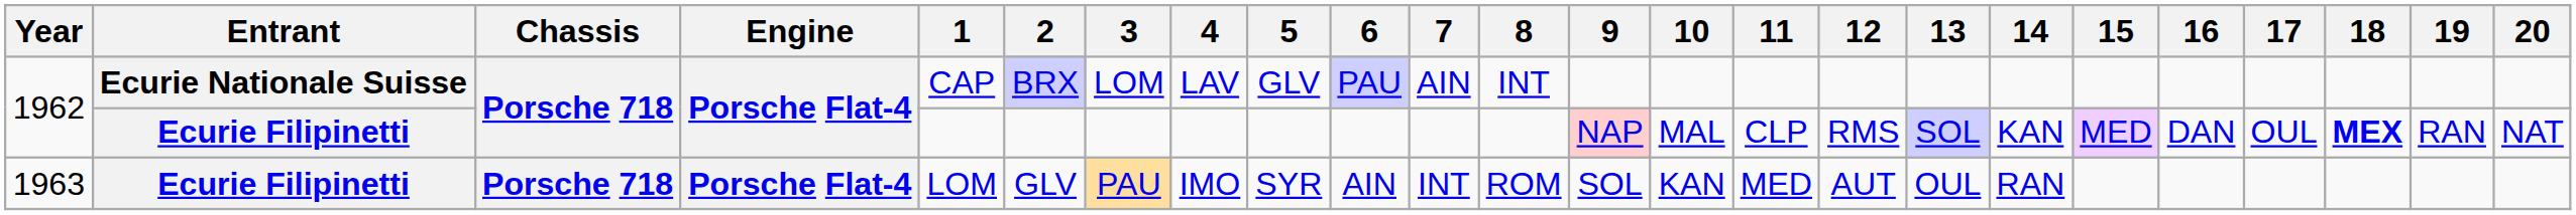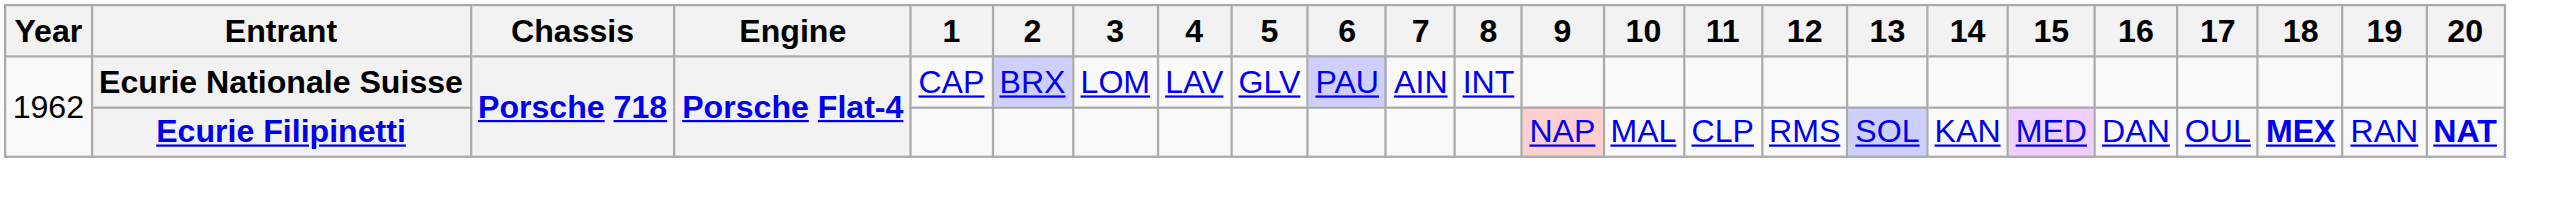 <table class="wikitable" style="text-align:center; font-size:90%">
 <tr>
 <th>Year</th>
 <th>Entrant</th>
 <th>Chassis</th>
 <th>Engine</th>
 <th>1</th>
 <th>2</th>
 <th>3</th>
 <th>4</th>
 <th>5</th>
 <th>6</th>
 <th>7</th>
 <th>8</th>
 <th>9</th>
 <th>10</th>
 <th>11</th>
 <th>12</th>
 <th>13</th>
 <th>14</th>
 <th>15</th>
 <th>16</th>
 <th>17</th>
 <th>18</th>
 <th>19</th>
 <th>20</th>
 </tr>
 <tr>
 <td rowspan=2>1962</td>
 <th>Ecurie Nationale Suisse</th>
 <th rowspan=2><a href='#'>Porsche</a> <a href='#'>718</a></th>
 <th rowspan=2><a href='#'>Porsche</a> <a href='#'>Flat-4</a></th>
 <td><a href='#'>CAP</a></td>
 <td style="background:#CFCFFF;"><a href='#'>BRX</a><br></td>
 <td><a href='#'>LOM</a></td>
 <td><a href='#'>LAV</a></td>
 <td><a href='#'>GLV</a></td>
 <td style="background:#CFCFFF;"><a href='#'>PAU</a><br></td>
 <td><a href='#'>AIN</a></td>
 <td><a href='#'>INT</a></td>
 <td></td>
 <td></td>
 <td></td>
 <td></td>
 <td></td>
 <td></td>
 <td></td>
 <td></td>
 <td></td>
 <td></td>
 <td></td>
 <td></td>
 </tr>
 <tr>
 <th><a href='#'>Ecurie Filipinetti</a></th>
 <td></td>
 <td></td>
 <td></td>
 <td></td>
 <td></td>
 <td></td>
 <td></td>
 <td></td>
 <td style="background:#FFCFCF;"><a href='#'>NAP</a><br></td>
 <td><a href='#'>MAL</a></td>
 <td><a href='#'>CLP</a></td>
 <td><a href='#'>RMS</a></td>
 <td style="background:#CFCFFF;"><a href='#'>SOL</a><br></td>
 <td><a href='#'>KAN</a></td>
 <td style="background:#EFCFFF;"><a href='#'>MED</a><br></td>
 <td><a href='#'>DAN</a></td>
 <td><a href='#'>OUL</a></td>
 <td><strong><a href='#'>MEX</a></strong></td>
 <td><a href='#'>RAN</a></td>
-<td><a href='#'>NAT</a></td>
-</tr>
-<tr>
-<td>1963</td>
-<th><a href='#'>Ecurie Filipinetti</a></th>
-<th><a href='#'>Porsche</a> <a href='#'>718</a></th>
-<th><a href='#'>Porsche</a> <a href='#'>Flat-4</a></th>
-<td><a href='#'>LOM</a></td>
-<td><a href='#'>GLV</a></td>
-<td style="background:#FFDF9F;"><a href='#'>PAU</a><br></td>
-<td><a href='#'>IMO</a></td>
-<td><a href='#'>SYR</a></td>
-<td><a href='#'>AIN</a></td>
-<td><a href='#'>INT</a></td>
-<td><a href='#'>ROM</a></td>
-<td><a href='#'>SOL</a></td>
-<td><a href='#'>KAN</a></td>
-<td><a href='#'>MED</a></td>
-<td><a href='#'>AUT</a></td>
-<td><a href='#'>OUL</a></td>
-<td><a href='#'>RAN</a></td>
-<td></td>
-<td></td>
-<td></td>
-<td></td>
-<td></td>
-<td></td>
+<td><strong><a href='#'>NAT</a></strong></td>
 </tr>
 </table>
